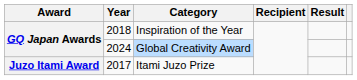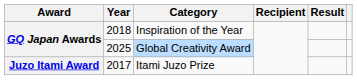 <table class="wikitable sortable plainrowheaders" style="text-align:left;" id="radio-awards">
 <tr>
 <th scope="col">Award</th>
 <th scope="col">Year</th>
 <th scope="col">Category</th>
 <th scope="col">Recipient</th>
 <th scope="col">Result</th>
 <th scope="col" class="unsortable"></th>
 </tr>
 <tr>
 <th scope="row" rowspan="2"><em><a href='#'>GQ</a> Japan</em> Awards</th>
 <td>2018</td>
 <td>Inspiration of the Year</td>
 <td rowspan="3"></td>
 <td></td>
 <td style="text-align:center;"></td>
 </tr>
 <tr>
-<td>2024</td>
+<td>2025</td>
 <td style="background:#BDF;">Global Creativity Award </td>
 <td></td>
 <td style="text-align:center;"></td>
 </tr>
 <tr>
 <th scope="row" rowspan="1"><a href='#'>Juzo Itami Award</a></th>
 <td>2017</td>
 <td>Itami Juzo Prize</td>
 <td></td>
 <td style="text-align:center;"></td>
 </tr>
 </table>
